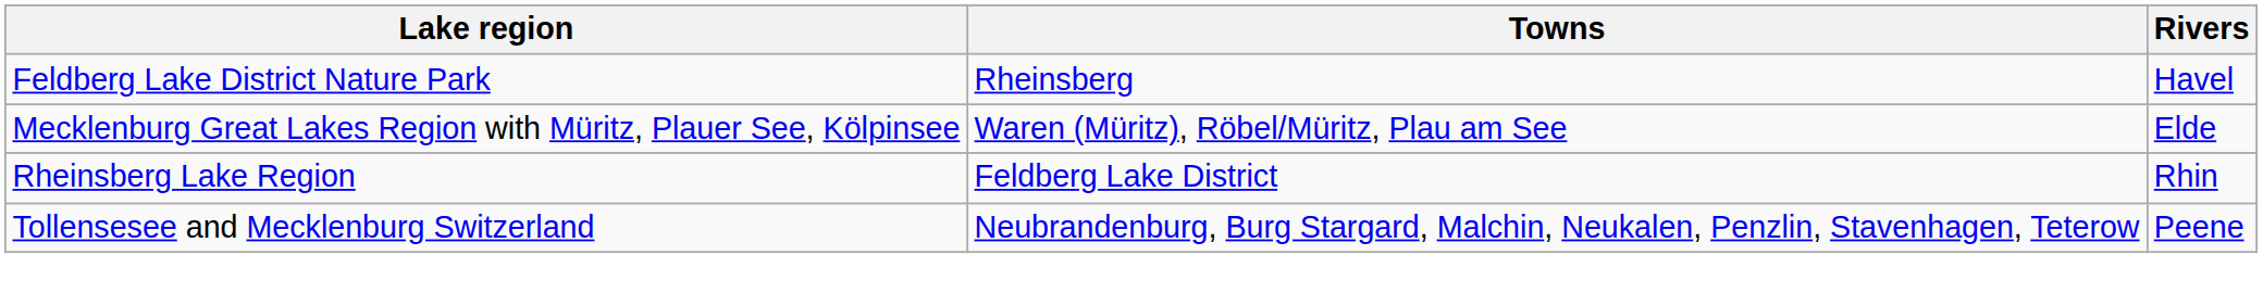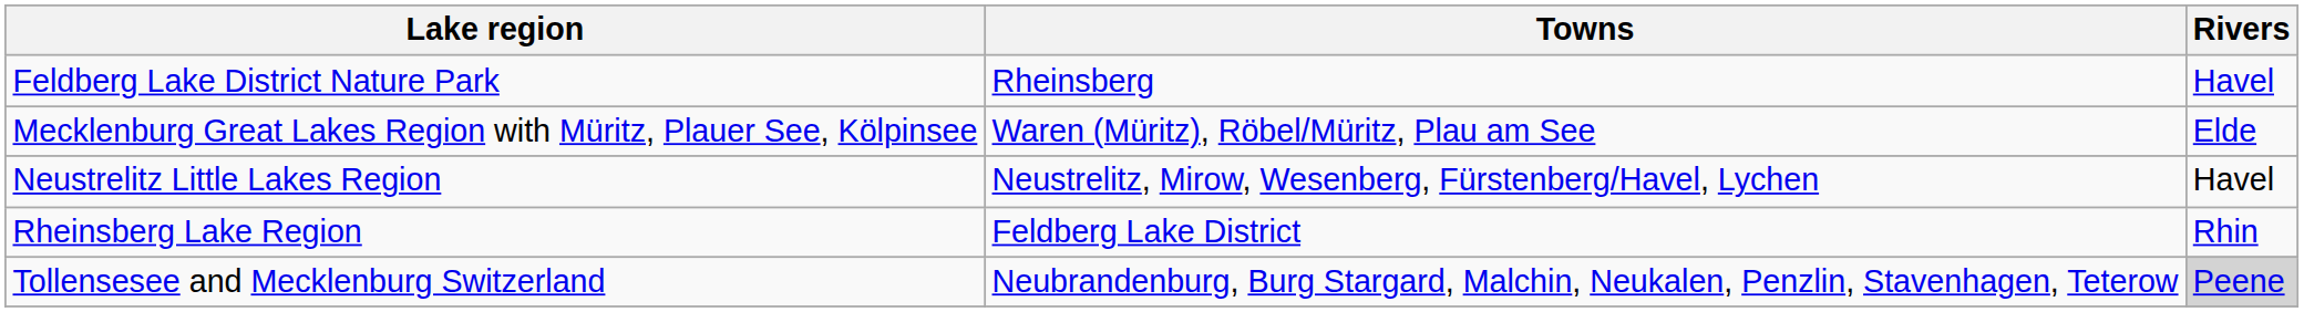 <table class="wikitable">
 <tr ---->
 <th>Lake region</th>
 <th>Towns</th>
 <th>Rivers</th>
 </tr>
 <tr ->
 <td><a href='#'>Feldberg Lake District Nature Park</a></td>
 <td><a href='#'>Rheinsberg</a></td>
 <td><a href='#'>Havel</a></td>
 </tr>
 <tr ->
 <td><a href='#'>Mecklenburg Great Lakes Region</a> with <a href='#'>Müritz</a>, <a href='#'>Plauer See</a>, <a href='#'>Kölpinsee</a></td>
 <td><a href='#'>Waren (Müritz)</a>, <a href='#'>Röbel/Müritz</a>, <a href='#'>Plau am See</a></td>
 <td><a href='#'>Elde</a></td>
 </tr>
 <tr ->
+<td><a href='#'>Neustrelitz Little Lakes Region</a></td>
+<td><a href='#'>Neustrelitz</a>, <a href='#'>Mirow</a>, <a href='#'>Wesenberg</a>, <a href='#'>Fürstenberg/Havel</a>, <a href='#'>Lychen</a></td>
+<td>Havel</td>
+</tr>
+<tr ->
 <td><a href='#'>Rheinsberg Lake Region</a></td>
 <td><a href='#'>Feldberg Lake District</a></td>
 <td><a href='#'>Rhin</a></td>
 </tr>
 <tr ->
 <td><a href='#'>Tollensesee</a> and <a href='#'>Mecklenburg Switzerland</a></td>
 <td><a href='#'>Neubrandenburg</a>, <a href='#'>Burg Stargard</a>, <a href='#'>Malchin</a>, <a href='#'>Neukalen</a>, <a href='#'>Penzlin</a>, <a href='#'>Stavenhagen</a>, <a href='#'>Teterow</a></td>
-<td><a href='#'>Peene</a></td>
+<td style="background: lightgrey;"><a href='#'>Peene</a></td>
 </tr>
 </table>
